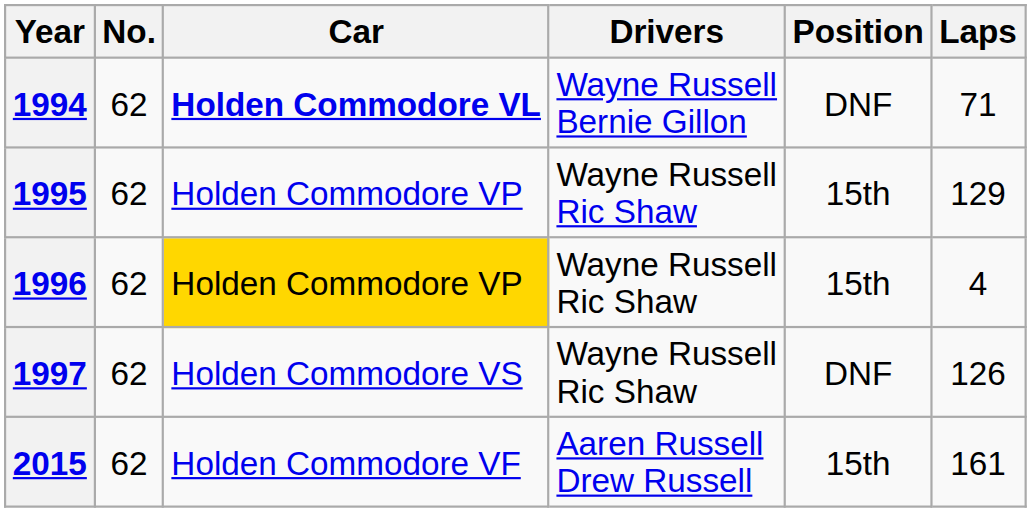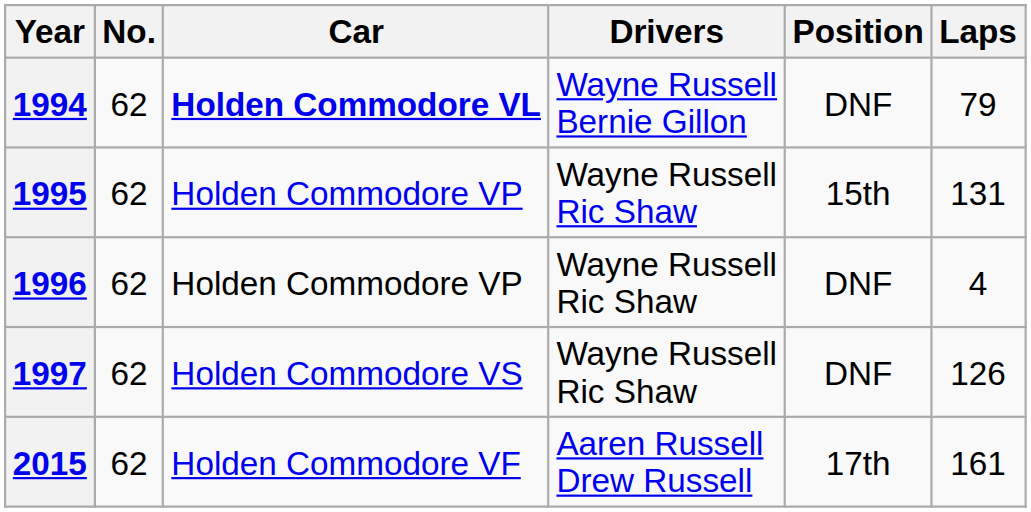 <table class="wikitable" style="font-size: 95%;">
 <tr>
 <th>Year</th>
 <th>No.</th>
 <th>Car</th>
 <th>Drivers</th>
 <th>Position</th>
 <th>Laps</th>
 </tr>
 <tr>
 <th><a href='#'>1994</a></th>
 <td align="center">62</td>
 <td><strong><a href='#'>Holden Commodore VL</a></strong></td>
 <td> <a href='#'>Wayne Russell</a><br> <a href='#'>Bernie Gillon</a></td>
 <td align="center">DNF</td>
-<td align="center">71</td>
+<td align="center">79</td>
 </tr>
 <tr>
 <th><a href='#'>1995</a></th>
 <td align="center">62</td>
 <td><a href='#'>Holden Commodore VP</a></td>
 <td> Wayne Russell<br> <a href='#'>Ric Shaw</a></td>
 <td align="center">15th</td>
-<td align="center">129</td>
+<td align="center">131</td>
 </tr>
 <tr>
 <th><a href='#'>1996</a></th>
 <td align="center">62</td>
-<td style="background: gold;">Holden Commodore VP</td>
+<td>Holden Commodore VP</td>
 <td> Wayne Russell<br> Ric Shaw</td>
-<td align="center">15th</td>
+<td align="center">DNF</td>
 <td align="center">4</td>
 </tr>
 <tr>
 <th><a href='#'>1997</a></th>
 <td align="center">62</td>
 <td><a href='#'>Holden Commodore VS</a></td>
 <td> Wayne Russell<br> Ric Shaw</td>
 <td align="center">DNF</td>
 <td align="center">126</td>
 </tr>
 <tr>
 <th><a href='#'>2015</a></th>
 <td align="center">62</td>
 <td><a href='#'>Holden Commodore VF</a></td>
 <td> <a href='#'>Aaren Russell</a><br> <a href='#'>Drew Russell</a></td>
-<td align="center">15th</td>
+<td align="center">17th</td>
 <td align="center">161</td>
 </tr>
 </table>
